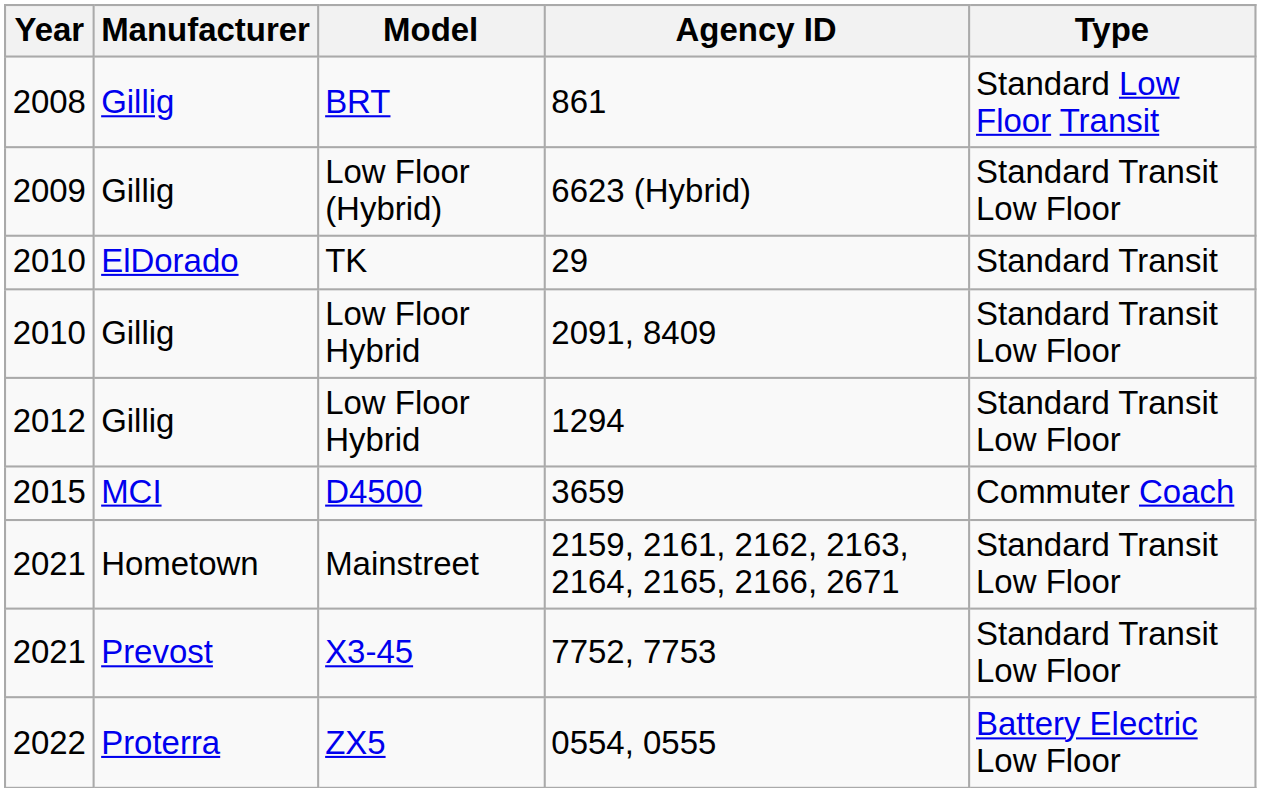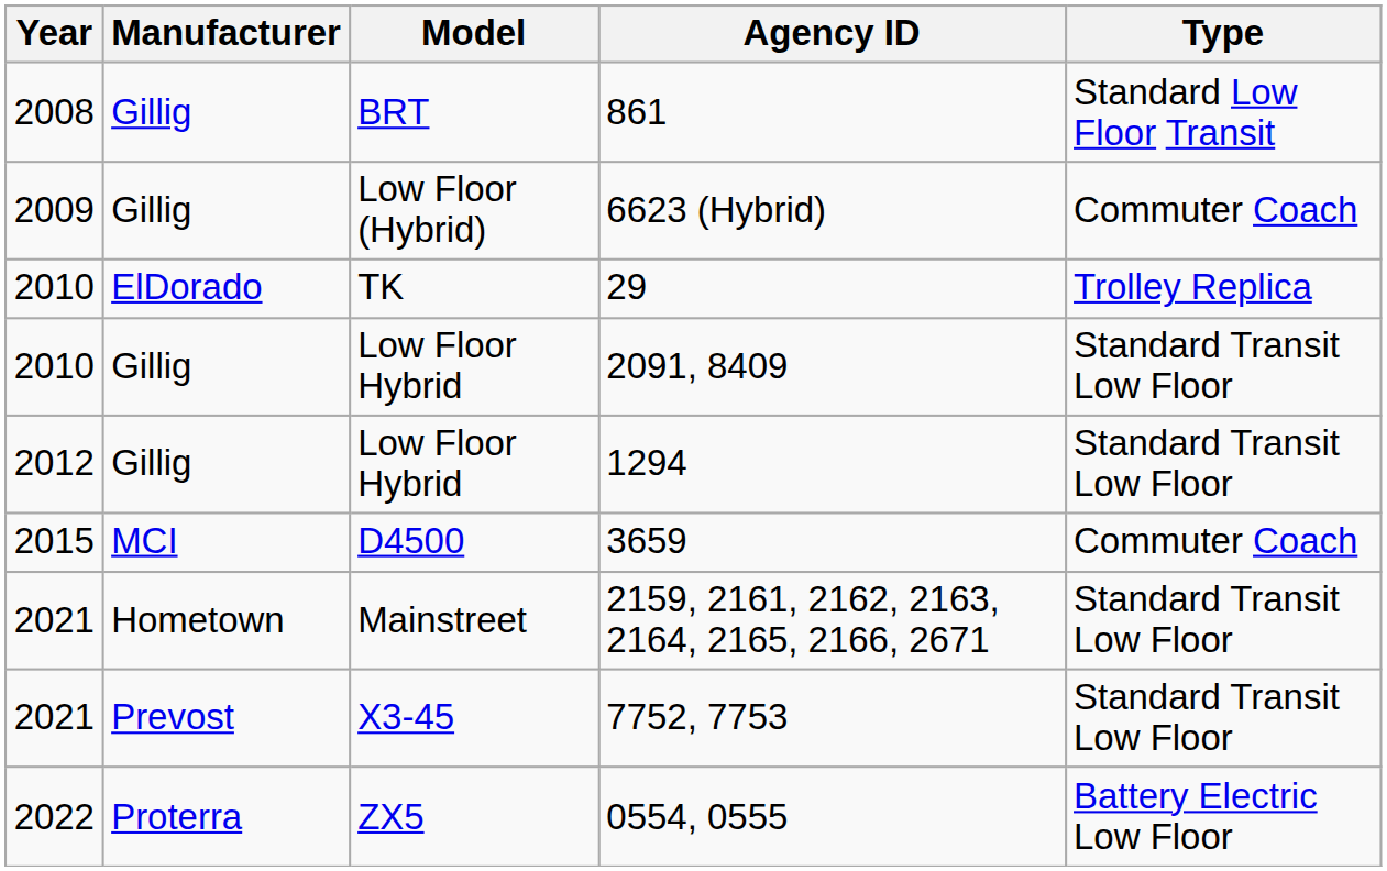 <table class="wikitable">
 <tr>
 <th>Year</th>
 <th>Manufacturer</th>
 <th>Model</th>
 <th>Agency ID</th>
 <th>Type</th>
 </tr>
 <tr>
 <td>2008</td>
 <td><a href='#'>Gillig</a></td>
 <td><a href='#'>BRT</a></td>
 <td>861</td>
 <td>Standard <a href='#'>Low Floor</a> <a href='#'>Transit</a></td>
 </tr>
 <tr>
 <td>2009</td>
 <td>Gillig</td>
 <td>Low Floor (Hybrid)</td>
 <td>6623 (Hybrid)</td>
-<td>Standard Transit Low Floor</td>
+<td>Commuter <a href='#'>Coach</a></td>
 </tr>
 <tr>
 <td>2010</td>
 <td><a href='#'>ElDorado</a></td>
 <td>TK</td>
 <td>29</td>
-<td>Standard Transit</td>
+<td><a href='#'>Trolley Replica</a></td>
 </tr>
 <tr>
 <td>2010</td>
 <td>Gillig</td>
 <td>Low Floor Hybrid</td>
 <td>2091, 8409</td>
 <td>Standard Transit Low Floor</td>
 </tr>
 <tr>
 <td>2012</td>
 <td>Gillig</td>
 <td>Low Floor Hybrid</td>
 <td>1294</td>
 <td>Standard Transit Low Floor</td>
 </tr>
 <tr>
 <td>2015</td>
 <td><a href='#'>MCI</a></td>
 <td><a href='#'>D4500</a></td>
 <td>3659</td>
 <td>Commuter <a href='#'>Coach</a></td>
 </tr>
 <tr>
 <td>2021</td>
 <td>Hometown</td>
 <td>Mainstreet</td>
 <td>2159, 2161, 2162, 2163, 2164, 2165, 2166, 2671</td>
 <td>Standard Transit Low Floor</td>
 </tr>
 <tr>
 <td>2021</td>
 <td><a href='#'>Prevost</a></td>
 <td><a href='#'>X3-45</a></td>
 <td>7752, 7753</td>
 <td>Standard Transit Low Floor</td>
 </tr>
 <tr>
 <td>2022</td>
 <td><a href='#'>Proterra</a></td>
 <td><a href='#'>ZX5</a></td>
 <td>0554, 0555</td>
 <td><a href='#'>Battery Electric</a> Low Floor</td>
 </tr>
 </table>
